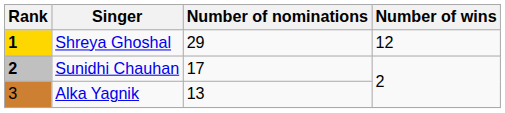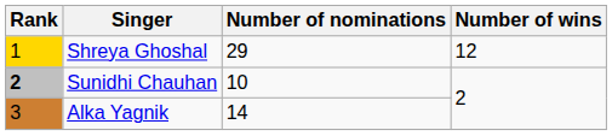 <table class="sortable wikitable">
 <tr>
 <th>Rank</th>
 <th>Singer</th>
 <th>Number of nominations</th>
 <th>Number of wins</th>
 </tr>
 <tr>
-<td style="background-color:gold"><strong>1</strong></td>
+<td style="background-color:gold">1</td>
 <td><a href='#'>Shreya Ghoshal</a></td>
 <td>29</td>
 <td>12</td>
 </tr>
 <tr>
 <td style="background-color:silver"><strong>2</strong></td>
 <td><a href='#'>Sunidhi Chauhan</a></td>
-<td>17</td>
+<td>10</td>
 <td rowspan="2">2</td>
 </tr>
 <tr>
 <td style="background-color:#CD7F32;">3</td>
 <td><a href='#'>Alka Yagnik</a></td>
-<td>13</td>
+<td>14</td>
 </tr>
 <tr>
 </tr>
 </table>
